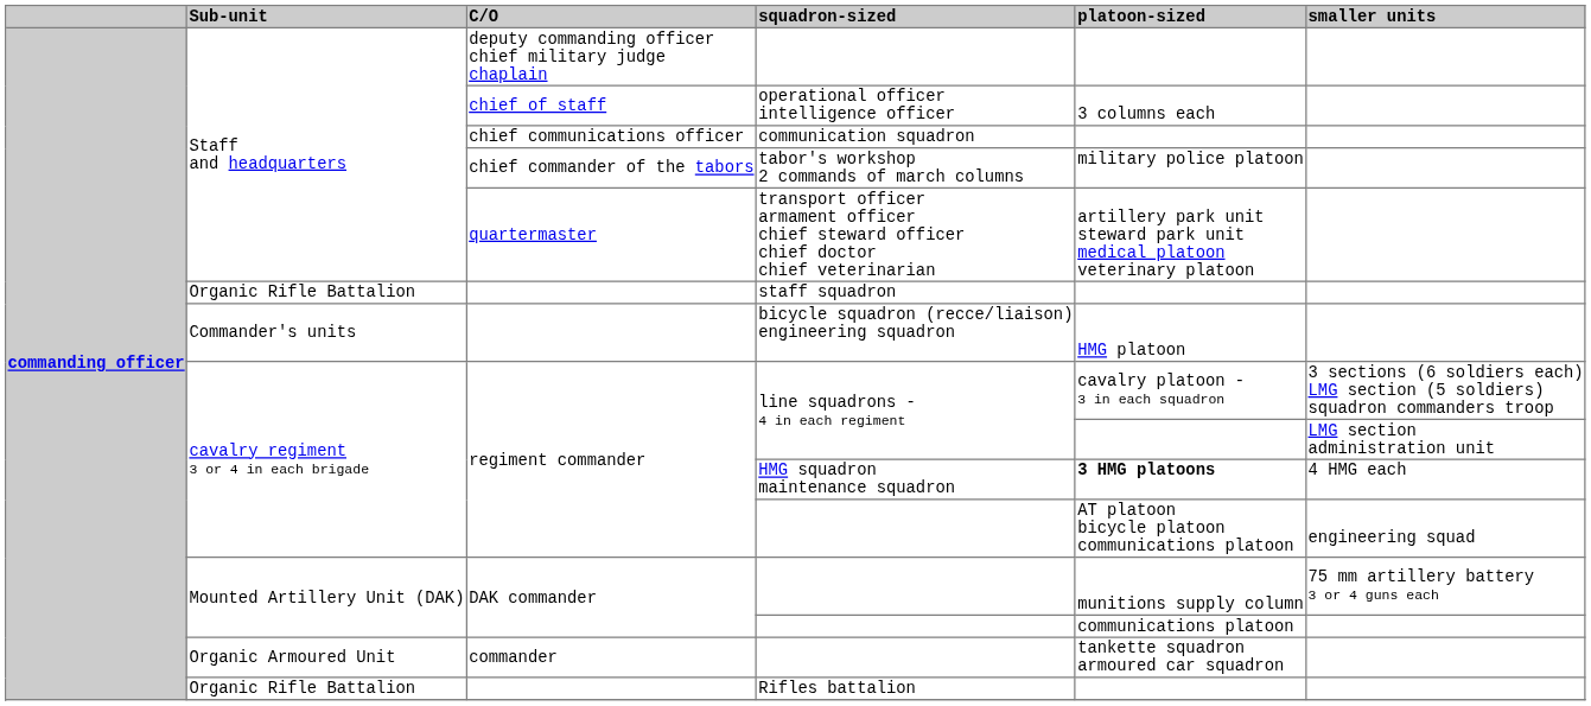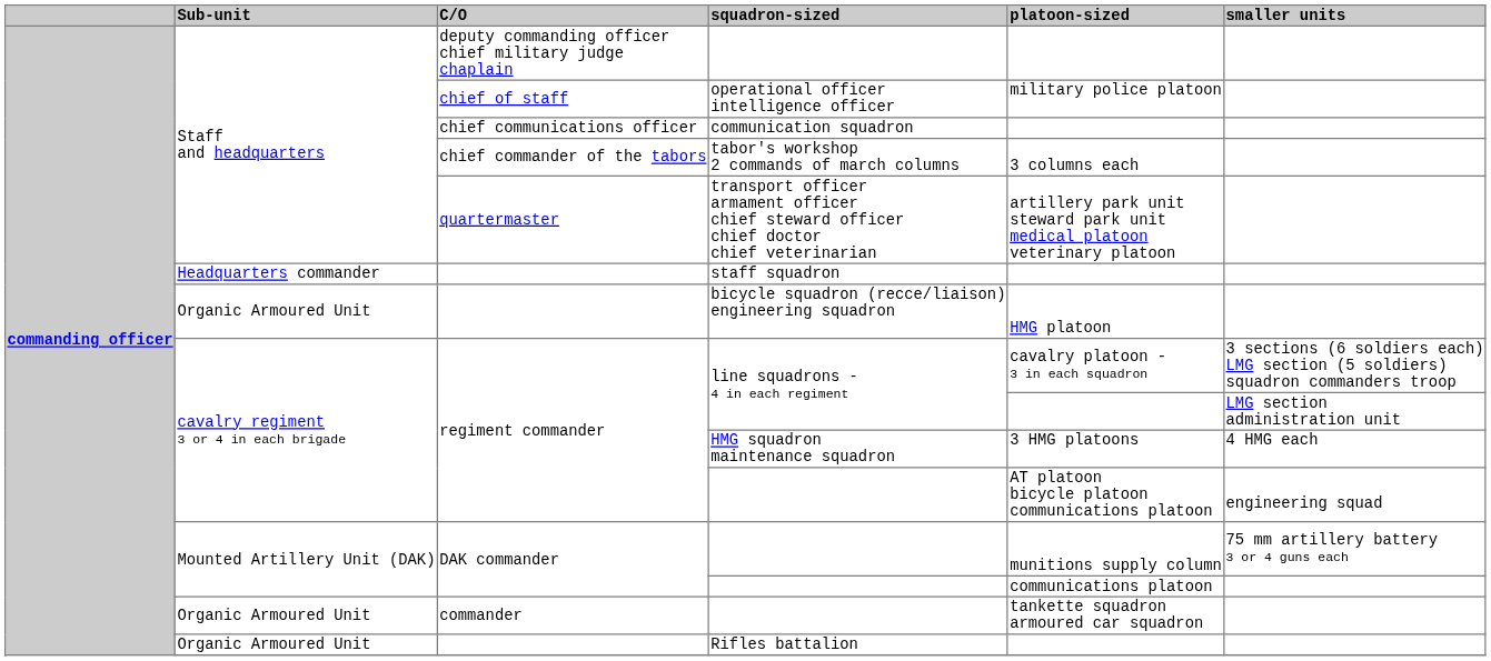 <table border="1" cellpadding="1" cellspacing="0" style="font-size: 85%; border: gray solid 1px; border-collapse: collapse; text-align: left;">
 <tr>
 <th ROWSPAN=1 style="background:#ccc;"></th>
 <td style="background:#ccc;"><strong>Sub-unit</strong></td>
 <td style="background:#ccc;"><strong>C/O</strong></td>
 <td style="background:#ccc;"><strong>squadron-sized</strong></td>
 <td style="background:#ccc;"><strong>platoon-sized</strong></td>
 <td style="background:#ccc;"><strong>smaller units</strong></td>
 </tr>
 <tr>
 <th ROWSPAN=100 style="background:#ccc;" style="border-bottom:1px solid gray;"><a href='#'>commanding officer</a></th>
 <td ROWSPAN=5>Staff<br> and <a href='#'>headquarters</a></td>
 <td>deputy commanding officer<br>chief military judge<br><a href='#'>chaplain</a><br></td>
 <td></td>
 <td></td>
 <td></td>
 </tr>
 <tr>
 <td><a href='#'>chief of staff</a></td>
 <td>operational officer<br>intelligence officer</td>
-<td> <br>3 columns each</td>
+<td>military police platoon<br> </td>
 <td></td>
 </tr>
 <tr>
 <td>chief communications officer</td>
 <td>communication squadron</td>
 <td></td>
 <td></td>
 </tr>
 <tr>
 <td>chief commander of the <a href='#'>tabors</a></td>
 <td>tabor's workshop<br>2 commands of march columns</td>
-<td>military police platoon<br> </td>
+<td> <br>3 columns each</td>
 <td></td>
 </tr>
 <tr>
 <td><a href='#'>quartermaster</a></td>
 <td>transport officer<br>armament officer<br>chief steward officer<br>chief doctor<br>chief veterinarian</td>
 <td> <br>artillery park unit<br>steward park unit<br><a href='#'>medical platoon</a><br>veterinary platoon</td>
 <td></td>
 </tr>
 <tr>
-<td>Organic Rifle Battalion</td>
+<td><a href='#'>Headquarters</a> commander</td>
 <td></td>
 <td>staff squadron</td>
 <td></td>
 <td></td>
 </tr>
 <tr>
-<td>Commander's units</td>
+<td>Organic Armoured Unit</td>
 <td></td>
 <td>bicycle squadron (recce/liaison)<br>engineering squadron<br> </td>
 <td> <br> <br><a href='#'>HMG</a> platoon</td>
 <td></td>
 </tr>
 <tr>
 <td ROWSPAN=4><a href='#'>cavalry regiment</a><br><small>3 or 4 in each brigade</small></td>
 <td ROWSPAN=4>regiment commander</td>
 <td ROWSPAN=2>line squadrons - <br><small>4 in each regiment</small></td>
 <td>cavalry platoon - <br><small>3 in each squadron</small></td>
 <td>3 sections (6 soldiers each)<br><a href='#'>LMG</a> section (5 soldiers)<br>squadron commanders troop<br></td>
 </tr>
 <tr>
 <td></td>
 <td><a href='#'>LMG</a> section<br>administration unit</td>
 </tr>
 <tr>
 <td><a href='#'>HMG</a> squadron<br>maintenance squadron</td>
-<td><strong>3 HMG platoons<br> </strong></td>
+<td>3 HMG platoons<br> </td>
 <td>4 HMG each<br> </td>
 </tr>
 <tr>
 <td></td>
 <td>AT platoon<br>bicycle platoon<br>communications platoon</td>
 <td><br>engineering squad</td>
 </tr>
 <tr>
 <td ROWSPAN=2>Mounted Artillery Unit (DAK)</td>
 <td ROWSPAN=2>DAK commander</td>
 <td></td>
 <td> <br> <br>munitions supply column</td>
 <td>75 mm artillery battery<br><small>3 or 4 guns each</small></td>
 </tr>
 <tr>
 <td></td>
 <td>communications platoon</td>
 <td></td>
 </tr>
 <tr>
 <td>Organic Armoured Unit</td>
 <td>commander</td>
 <td></td>
 <td>tankette squadron<br>armoured car squadron</td>
 <td></td>
 </tr>
 <tr>
-<td>Organic Rifle Battalion</td>
+<td>Organic Armoured Unit</td>
 <td></td>
 <td>Rifles battalion</td>
 <td></td>
 <td></td>
 </tr>
 <tr>
 </tr>
 </table>
